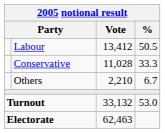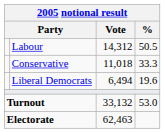 <table class="wikitable">
 <tr>
 <th colspan="4"><a href='#'>2005</a> <a href='#'>notional result</a></th>
 </tr>
 <tr>
 <th bgcolor="#DDDDFF" width="130px" colspan="2">Party</th>
 <th bgcolor="#DDDDFF" width="50px">Vote</th>
 <th bgcolor="#DDDDFF" width="30px">%</th>
 </tr>
 <tr>
 <td></td>
 <td><a href='#'>Labour</a></td>
-<td align=right>13,412</td>
+<td align=right>14,312</td>
 <td align=right>50.5</td>
 </tr>
 <tr>
 <td></td>
 <td><a href='#'>Conservative</a></td>
-<td align=right>11,028</td>
+<td align=right>11,018</td>
 <td align=right>33.3</td>
 </tr>
 <tr>
 <td></td>
-<td>Others</td>
-<td align=right>2,210</td>
-<td align=right>6.7</td>
+<td><a href='#'>Liberal Democrats</a></td>
+<td align=right>6,494</td>
+<td align=right>19.6</td>
 </tr>
 <tr>
 <td colspan="4" bgcolor="#EAECF0"></td>
 </tr>
 <tr>
 <td colspan="2"><strong>Turnout</strong></td>
 <td align=right>33,132</td>
 <td align=right>53.0</td>
 </tr>
 <tr>
 <td colspan="2"><strong>Electorate</strong></td>
 <td align=right>62,463</td>
 </tr>
 </table>
